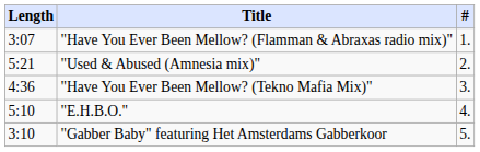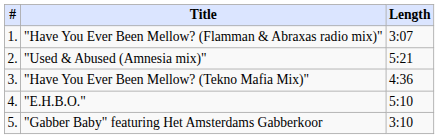 <table class="wikitable">
 <tr>
+<th style="background:#dbe5ff;">#</th>
+<th style="background:#dbe5ff;">Title</th>
 <th style="background:#dbe5ff;">Length</th>
-<th style="background:#dbe5ff;">Title</th>
-<th style="background:#dbe5ff;">#</th>
 </tr>
 <tr>
+<td>1.</td>
+<td>"Have You Ever Been Mellow? (Flamman & Abraxas radio mix)"</td>
 <td>3:07</td>
-<td>"Have You Ever Been Mellow? (Flamman & Abraxas radio mix)"</td>
-<td>1.</td>
 </tr>
 <tr>
+<td>2.</td>
+<td>"Used & Abused (Amnesia mix)"</td>
 <td>5:21</td>
-<td>"Used & Abused (Amnesia mix)"</td>
-<td>2.</td>
 </tr>
 <tr>
+<td>3.</td>
+<td>"Have You Ever Been Mellow? (Tekno Mafia Mix)"</td>
 <td>4:36</td>
-<td>"Have You Ever Been Mellow? (Tekno Mafia Mix)"</td>
-<td>3.</td>
 </tr>
 <tr>
+<td>4.</td>
+<td>"E.H.B.O."</td>
 <td>5:10</td>
-<td>"E.H.B.O."</td>
-<td>4.</td>
 </tr>
 <tr>
+<td>5.</td>
+<td>"Gabber Baby" featuring Het Amsterdams Gabberkoor</td>
 <td>3:10</td>
-<td>"Gabber Baby" featuring Het Amsterdams Gabberkoor</td>
-<td>5.</td>
 </tr>
 </table>
